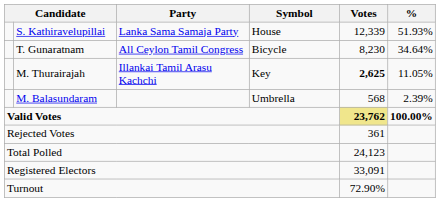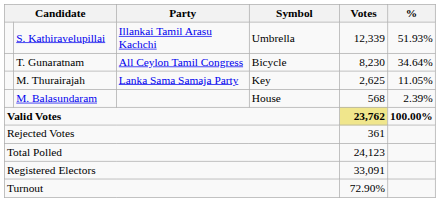 <table class="wikitable" border="1" style="text-align:right;">
 <tr>
 <th align=left colspan=2 width="180">Candidate</th>
 <th align=left width="180">Party</th>
 <th align=left width="120">Symbol</th>
 <th align=left width="60">Votes</th>
 <th align=left width="60">%</th>
 </tr>
 <tr>
 <td bgcolor=> </td>
 <td align=left><a href='#'>S. Kathiravelupillai</a></td>
-<td align=left><a href='#'>Lanka Sama Samaja Party</a></td>
-<td align=left>House</td>
+<td align=left><a href='#'>Illankai Tamil Arasu Kachchi</a></td>
+<td align=left>Umbrella</td>
 <td>12,339</td>
 <td>51.93%</td>
 </tr>
 <tr>
 <td bgcolor=> </td>
 <td align=left>T. Gunaratnam</td>
 <td align=left><a href='#'>All Ceylon Tamil Congress</a></td>
 <td align=left>Bicycle</td>
 <td>8,230</td>
 <td>34.64%</td>
 </tr>
 <tr>
 <td bgcolor=> </td>
 <td align=left>M. Thurairajah</td>
-<td align=left><a href='#'>Illankai Tamil Arasu Kachchi</a></td>
+<td align=left><a href='#'>Lanka Sama Samaja Party</a></td>
 <td align=left>Key</td>
-<td><strong>2,625</strong></td>
+<td>2,625</td>
 <td>11.05%</td>
 </tr>
 <tr>
 <td></td>
 <td align=left><a href='#'>M. Balasundaram</a></td>
 <td></td>
-<td align=left>Umbrella</td>
+<td align=left>House</td>
 <td>568</td>
 <td>2.39%</td>
 </tr>
 <tr>
 <td align=left colspan=4><strong>Valid Votes</strong></td>
 <td style="background: khaki;"><strong>23,762</strong></td>
 <td><strong>100.00%</strong></td>
 </tr>
 <tr>
 <td align=left colspan=4>Rejected Votes</td>
 <td>361</td>
 <td></td>
 </tr>
 <tr>
 <td align=left colspan=4>Total Polled</td>
 <td>24,123</td>
 <td></td>
 </tr>
 <tr>
 <td align=left colspan=4>Registered Electors</td>
 <td>33,091</td>
 <td></td>
 </tr>
 <tr>
 <td align=left colspan=4>Turnout</td>
 <td>72.90%</td>
 </tr>
 </table>
